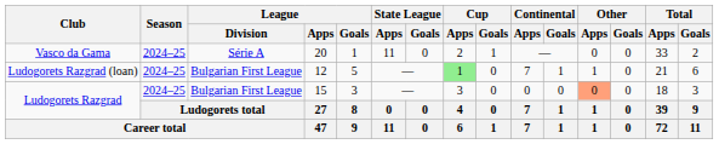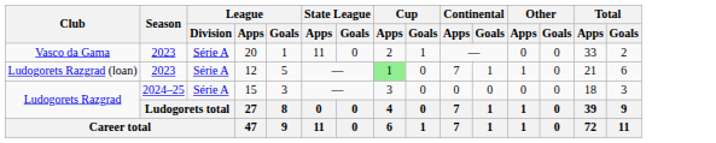 <table class="wikitable" style="text-align:center">
 <tr>
 <th rowspan="2">Club</th>
 <th rowspan="2">Season</th>
 <th colspan="3">League</th>
 <th colspan="2">State League</th>
 <th colspan="2">Cup</th>
 <th colspan="2">Continental</th>
 <th colspan="2">Other</th>
 <th colspan="2">Total</th>
 </tr>
 <tr>
 <th>Division</th>
 <th>Apps</th>
 <th>Goals</th>
 <th>Apps</th>
 <th>Goals</th>
 <th>Apps</th>
 <th>Goals</th>
 <th>Apps</th>
 <th>Goals</th>
 <th>Apps</th>
 <th>Goals</th>
 <th>Apps</th>
 <th>Goals</th>
 </tr>
 <tr>
 <td><a href='#'>Vasco da Gama</a></td>
-<td><a href='#'>2024–25</a></td>
+<td><a href='#'>2023</a></td>
 <td><a href='#'>Série A</a></td>
 <td>20</td>
 <td>1</td>
 <td>11</td>
 <td>0</td>
 <td>2</td>
 <td>1</td>
 <td colspan=2>—</td>
 <td>0</td>
 <td>0</td>
 <td>33</td>
 <td>2</td>
 </tr>
 <tr>
 <td rowspan="1"><a href='#'>Ludogorets Razgrad</a> (loan)</td>
-<td><a href='#'>2024–25</a></td>
-<td><a href='#'>Bulgarian First League</a></td>
+<td><a href='#'>2023</a></td>
+<td><a href='#'>Série A</a></td>
 <td>12</td>
 <td>5</td>
 <td colspan="2">—</td>
 <td style="background: lightgreen;">1</td>
 <td>0</td>
 <td>7</td>
 <td>1</td>
 <td>1</td>
 <td>0</td>
 <td>21</td>
 <td>6</td>
 </tr>
 <tr>
 <td rowspan="2"><a href='#'>Ludogorets Razgrad</a></td>
 <td><a href='#'>2024–25</a></td>
-<td><a href='#'>Bulgarian First League</a></td>
+<td><a href='#'>Série A</a></td>
 <td>15</td>
 <td>3</td>
 <td colspan="2">—</td>
 <td>3</td>
 <td>0</td>
 <td>0</td>
 <td>0</td>
-<td style="background: lightsalmon;">0</td>
+<td>0</td>
 <td>0</td>
 <td>18</td>
 <td>3</td>
 </tr>
 <tr>
 <th colspan="2">Ludogorets total</th>
 <th>27</th>
 <th>8</th>
 <th>0</th>
 <th>0</th>
 <th>4</th>
 <th>0</th>
 <th>7</th>
 <th>1</th>
 <th>1</th>
 <th>0</th>
 <th>39</th>
 <th>9</th>
 </tr>
 <tr>
 <th colspan="3">Career total</th>
 <th>47</th>
 <th>9</th>
 <th>11</th>
 <th>0</th>
 <th>6</th>
 <th>1</th>
 <th>7</th>
 <th>1</th>
 <th>1</th>
 <th>0</th>
 <th>72</th>
 <th>11</th>
 </tr>
 </table>
